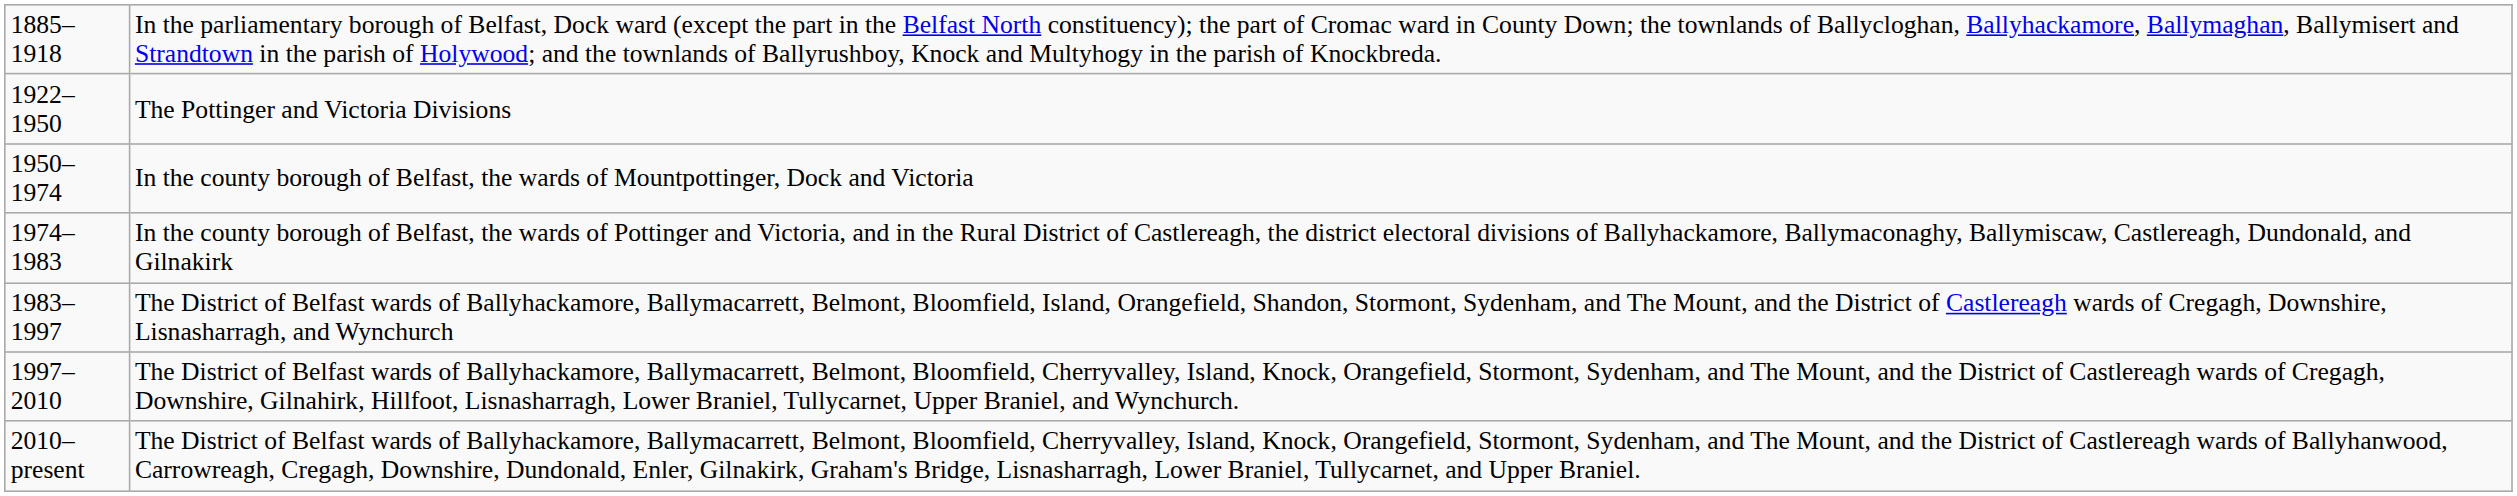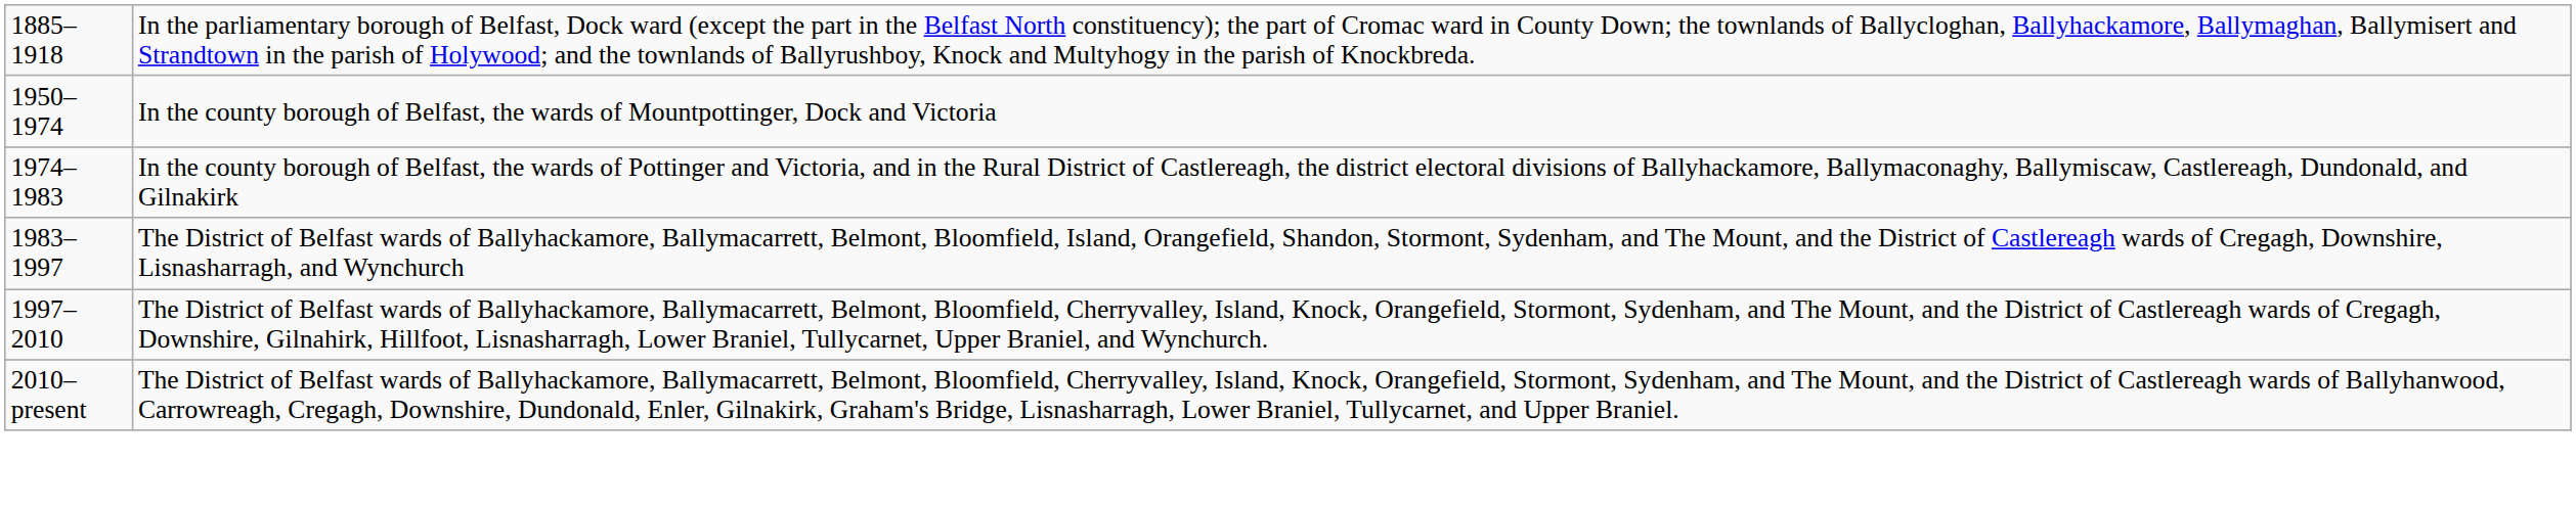 <table class=wikitable>
 <tr>
 <td>1885–1918</td>
 <td>In the parliamentary borough of Belfast, Dock ward (except the part in the <a href='#'>Belfast North</a> constituency); the part of Cromac ward in County Down; the townlands of Ballycloghan, <a href='#'>Ballyhackamore</a>, <a href='#'>Ballymaghan</a>, Ballymisert and <a href='#'>Strandtown</a> in the parish of <a href='#'>Holywood</a>; and the townlands of Ballyrushboy, Knock and Multyhogy in the parish of Knockbreda.</td>
-</tr>
-<tr>
-<td>1922–1950</td>
-<td>The Pottinger and Victoria Divisions</td>
 </tr>
 <tr>
 <td>1950–1974</td>
 <td>In the county borough of Belfast, the wards of Mountpottinger, Dock and Victoria</td>
 </tr>
 <tr>
 <td>1974–1983</td>
 <td>In the county borough of Belfast, the wards of Pottinger and Victoria, and in the Rural District of Castlereagh, the district electoral divisions of Ballyhackamore, Ballymaconaghy, Ballymiscaw, Castlereagh, Dundonald, and Gilnakirk</td>
 </tr>
 <tr>
 <td>1983–1997</td>
 <td>The District of Belfast wards of Ballyhackamore, Ballymacarrett, Belmont, Bloomfield, Island, Orangefield, Shandon, Stormont, Sydenham, and The Mount, and the District of <a href='#'>Castlereagh</a> wards of Cregagh, Downshire, Lisnasharragh, and Wynchurch</td>
 </tr>
 <tr>
 <td>1997–2010</td>
 <td>The District of Belfast wards of Ballyhackamore, Ballymacarrett, Belmont, Bloomfield, Cherryvalley, Island, Knock, Orangefield, Stormont, Sydenham, and The Mount, and the District of Castlereagh wards of Cregagh, Downshire, Gilnahirk, Hillfoot, Lisnasharragh, Lower Braniel, Tullycarnet, Upper Braniel, and Wynchurch.</td>
 </tr>
 <tr>
 <td>2010–present</td>
 <td>The District of Belfast wards of Ballyhackamore, Ballymacarrett, Belmont, Bloomfield, Cherryvalley, Island, Knock, Orangefield, Stormont, Sydenham, and The Mount, and the District of Castlereagh wards of Ballyhanwood, Carrowreagh, Cregagh, Downshire, Dundonald, Enler, Gilnakirk, Graham's Bridge, Lisnasharragh, Lower Braniel, Tullycarnet, and Upper Braniel.</td>
 </tr>
 </table>
